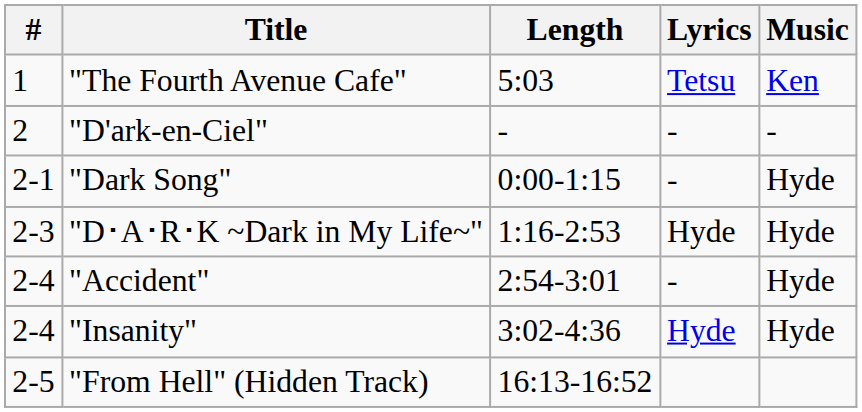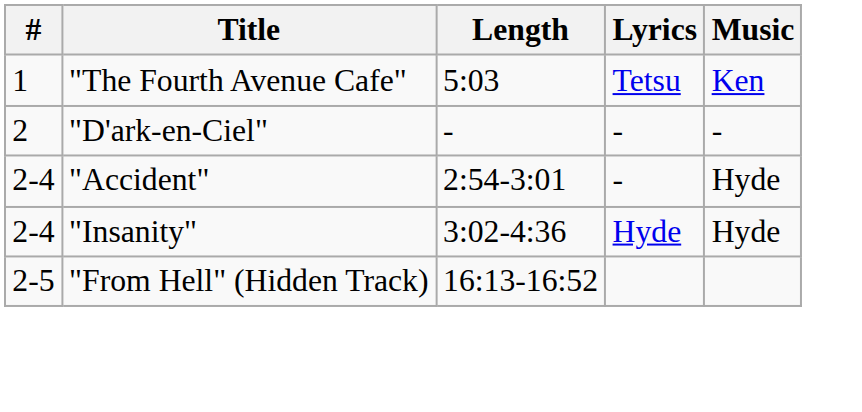 <table class="wikitable">
 <tr>
 <th>#</th>
 <th>Title</th>
 <th>Length</th>
 <th>Lyrics</th>
 <th>Music</th>
 </tr>
 <tr>
 <td>1</td>
 <td>"The Fourth Avenue Cafe"</td>
 <td>5:03</td>
 <td><a href='#'>Tetsu</a></td>
 <td><a href='#'>Ken</a></td>
 </tr>
 <tr>
 <td>2</td>
 <td>"D'ark-en-Ciel"</td>
 <td>‐</td>
 <td>‐</td>
 <td>‐</td>
 </tr>
 <tr>
-<td>2-1</td>
-<td>"Dark Song"</td>
-<td>0:00-1:15</td>
-<td>‐</td>
-<td>Hyde</td>
-</tr>
-<tr>
-<td>2-3</td>
-<td>"D･A･R･K ~Dark in My Life~"</td>
-<td>1:16-2:53</td>
-<td>Hyde</td>
-<td>Hyde</td>
-</tr>
-<tr>
 <td>2-4</td>
 <td>"Accident"</td>
 <td>2:54-3:01</td>
 <td>‐</td>
 <td>Hyde</td>
 </tr>
 <tr>
 <td>2-4</td>
 <td>"Insanity"</td>
 <td>3:02-4:36</td>
 <td><a href='#'>Hyde</a></td>
 <td>Hyde</td>
 </tr>
 <tr>
 <td>2-5</td>
 <td>"From Hell" (Hidden Track)</td>
 <td>16:13-16:52</td>
 <td></td>
 <td></td>
 </tr>
 </table>
